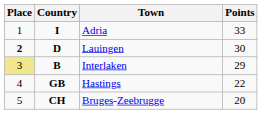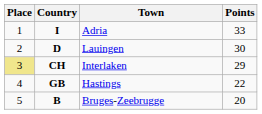 <table class="wikitable">
 <tr>
 <th width="25">Place</th>
 <th width="25">Country</th>
 <th width="200">Town</th>
 <th width="25">Points</th>
 </tr>
 <tr>
 <td align="center">1</td>
 <td align="center"><strong>I</strong></td>
 <td align="left"><a href='#'>Adria</a></td>
 <td align="center">33</td>
 </tr>
 <tr>
-<td align="center"><strong>2</strong></td>
+<td align="center">2</td>
 <td align="center"><strong>D</strong></td>
 <td align="left"><a href='#'>Lauingen</a></td>
 <td align="center">30</td>
 </tr>
 <tr>
 <td align="center" style="background: khaki;">3</td>
-<td align="center"><strong>B</strong></td>
+<td align="center"><strong>CH</strong></td>
 <td align="left"><a href='#'>Interlaken</a></td>
 <td align="center">29</td>
 </tr>
 <tr>
 <td align="center">4</td>
 <td align="center"><strong>GB</strong></td>
 <td align="left"><a href='#'>Hastings</a></td>
 <td align="center">22</td>
 </tr>
 <tr>
 <td align="center">5</td>
-<td align="center"><strong>CH</strong></td>
+<td align="center"><strong>B</strong></td>
 <td align="left"><a href='#'>Bruges</a>-<a href='#'>Zeebrugge</a></td>
 <td align="center">20</td>
 </tr>
 </table>
